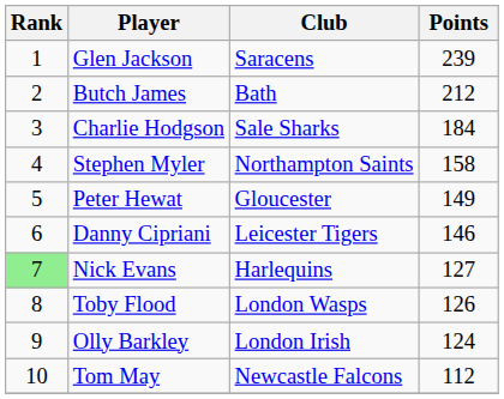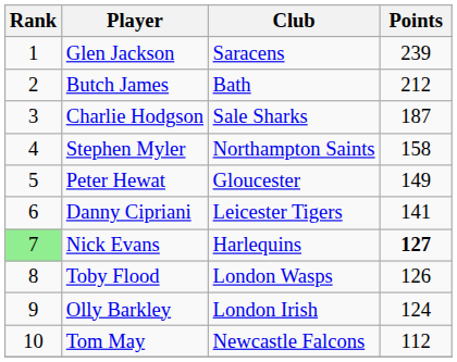 <table class="wikitable" style="text-align:center">
 <tr>
 <th>Rank</th>
 <th>Player</th>
 <th>Club</th>
 <th style="width:50px;">Points</th>
 </tr>
 <tr>
 <td>1</td>
 <td align=left> <a href='#'>Glen Jackson</a></td>
 <td align=left><a href='#'>Saracens</a></td>
 <td>239</td>
 </tr>
 <tr>
 <td>2</td>
 <td align=left> <a href='#'>Butch James</a></td>
 <td align=left><a href='#'>Bath</a></td>
 <td>212</td>
 </tr>
 <tr>
 <td>3</td>
 <td align=left> <a href='#'>Charlie Hodgson</a></td>
 <td align=left><a href='#'>Sale Sharks</a></td>
-<td>184</td>
+<td>187</td>
 </tr>
 <tr>
 <td>4</td>
 <td align=left> <a href='#'>Stephen Myler</a></td>
 <td align=left><a href='#'>Northampton Saints</a></td>
 <td>158</td>
 </tr>
 <tr>
 <td>5</td>
 <td align=left> <a href='#'>Peter Hewat</a></td>
 <td align=left><a href='#'>Gloucester</a></td>
 <td>149</td>
 </tr>
 <tr>
 <td>6</td>
 <td align=left> <a href='#'>Danny Cipriani</a></td>
 <td align=left><a href='#'>Leicester Tigers</a></td>
-<td>146</td>
+<td>141</td>
 </tr>
 <tr>
 <td style="background: lightgreen;">7</td>
 <td align=left> <a href='#'>Nick Evans</a></td>
 <td align=left><a href='#'>Harlequins</a></td>
-<td>127</td>
+<td><strong>127</strong></td>
 </tr>
 <tr>
 <td>8</td>
 <td align=left> <a href='#'>Toby Flood</a></td>
 <td align=left><a href='#'>London Wasps</a></td>
 <td>126</td>
 </tr>
 <tr>
 <td>9</td>
 <td align=left> <a href='#'>Olly Barkley</a></td>
 <td align=left><a href='#'>London Irish</a></td>
 <td>124</td>
 </tr>
 <tr>
 <td>10</td>
 <td align=left> <a href='#'>Tom May</a></td>
 <td align=left><a href='#'>Newcastle Falcons</a></td>
 <td>112</td>
 </tr>
 <tr>
 </tr>
 </table>
